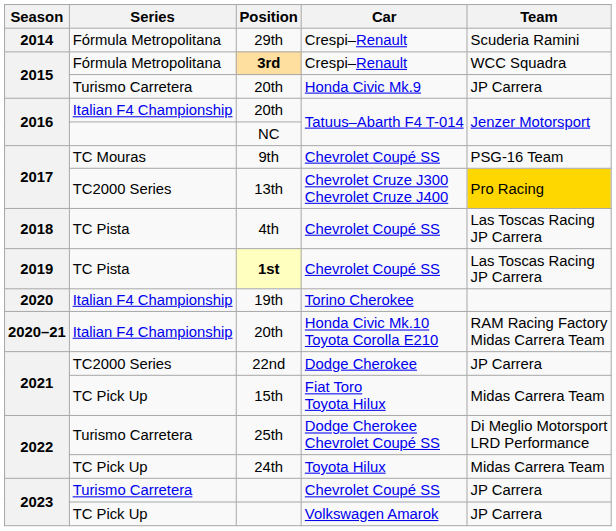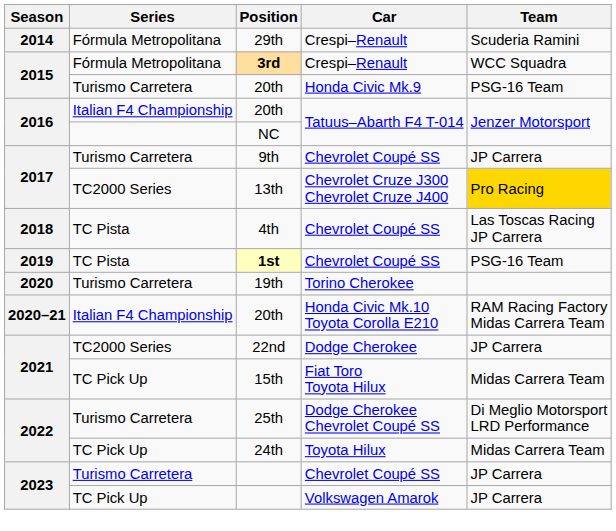 <table class="wikitable" style="font-size: 90%;">
 <tr>
 <th>Season</th>
 <th>Series</th>
 <th>Position</th>
 <th>Car</th>
 <th>Team</th>
 </tr>
 <tr>
 <th>2014</th>
 <td>Fórmula Metropolitana</td>
 <td style="text-align:center">29th</td>
 <td>Crespi–<a href='#'>Renault</a></td>
 <td>Scuderia Ramini</td>
 </tr>
 <tr>
 <th rowspan=2>2015</th>
 <td>Fórmula Metropolitana</td>
 <td style="text-align:center; background:#ffdf9f;"><strong>3rd</strong></td>
 <td>Crespi–<a href='#'>Renault</a></td>
 <td>WCC Squadra</td>
 </tr>
 <tr>
 <td>Turismo Carretera</td>
 <td style="text-align:center">20th</td>
 <td><a href='#'>Honda Civic Mk.9</a></td>
-<td>JP Carrera</td>
+<td>PSG-16 Team</td>
 </tr>
 <tr>
 <th rowspan=2>2016</th>
 <td><a href='#'>Italian F4 Championship</a></td>
 <td style="text-align:center">20th</td>
 <td rowspan="2"><a href='#'>Tatuus–Abarth F4 T-014</a></td>
 <td rowspan="2"><a href='#'>Jenzer Motorsport</a></td>
 </tr>
 <tr>
 <td></td>
 <td style="text-align:center">NC</td>
 </tr>
 <tr>
 <th rowspan=2>2017</th>
-<td>TC Mouras</td>
+<td>Turismo Carretera</td>
 <td style="text-align:center">9th</td>
 <td><a href='#'>Chevrolet Coupé SS</a></td>
-<td>PSG-16 Team</td>
+<td>JP Carrera</td>
 </tr>
 <tr>
 <td>TC2000 Series</td>
 <td style="text-align:center">13th</td>
 <td><a href='#'>Chevrolet Cruze J300</a><br><a href='#'>Chevrolet Cruze J400</a></td>
 <td style="background: gold;">Pro Racing</td>
 </tr>
 <tr>
 <th>2018</th>
 <td>TC Pista</td>
 <td style="text-align:center">4th</td>
 <td><a href='#'>Chevrolet Coupé SS</a></td>
 <td>Las Toscas Racing<br>JP Carrera</td>
 </tr>
 <tr>
 <th>2019</th>
 <td>TC Pista</td>
 <td style="text-align:center; background:#ffffbf;"><strong>1st</strong></td>
 <td><a href='#'>Chevrolet Coupé SS</a></td>
-<td>Las Toscas Racing<br>JP Carrera</td>
+<td>PSG-16 Team</td>
 </tr>
 <tr>
 <th>2020</th>
-<td><a href='#'>Italian F4 Championship</a></td>
+<td>Turismo Carretera</td>
 <td style="text-align:center">19th</td>
 <td><a href='#'>Torino Cherokee</a></td>
 <td></td>
 </tr>
 <tr>
 <th nowrap>2020–21</th>
 <td><a href='#'>Italian F4 Championship</a></td>
 <td style="text-align:center">20th</td>
 <td><a href='#'>Honda Civic Mk.10</a><br><a href='#'>Toyota Corolla E210</a></td>
 <td>RAM Racing Factory<br>Midas Carrera Team</td>
 </tr>
 <tr>
 <th rowspan=2>2021</th>
 <td>TC2000 Series</td>
 <td style="text-align:center">22nd</td>
 <td><a href='#'>Dodge Cherokee</a></td>
 <td>JP Carrera</td>
 </tr>
 <tr>
 <td>TC Pick Up</td>
 <td style="text-align:center">15th</td>
 <td><a href='#'>Fiat Toro</a><br><a href='#'>Toyota Hilux</a></td>
 <td>Midas Carrera Team</td>
 </tr>
 <tr>
 <th rowspan=2>2022</th>
 <td>Turismo Carretera</td>
 <td style="text-align:center">25th</td>
 <td><a href='#'>Dodge Cherokee</a><br><a href='#'>Chevrolet Coupé SS</a></td>
 <td>Di Meglio Motorsport<br>LRD Performance</td>
 </tr>
 <tr>
 <td>TC Pick Up</td>
 <td style="text-align:center">24th</td>
 <td><a href='#'>Toyota Hilux</a></td>
 <td>Midas Carrera Team</td>
 </tr>
 <tr>
 <th rowspan=2>2023</th>
 <td><a href='#'>Turismo Carretera</a></td>
 <td style="text-align:center"></td>
 <td><a href='#'>Chevrolet Coupé SS</a></td>
 <td>JP Carrera</td>
 </tr>
 <tr>
 <td>TC Pick Up</td>
 <td style="text-align:center"></td>
 <td><a href='#'>Volkswagen Amarok</a></td>
 <td>JP Carrera</td>
 </tr>
 </table>
